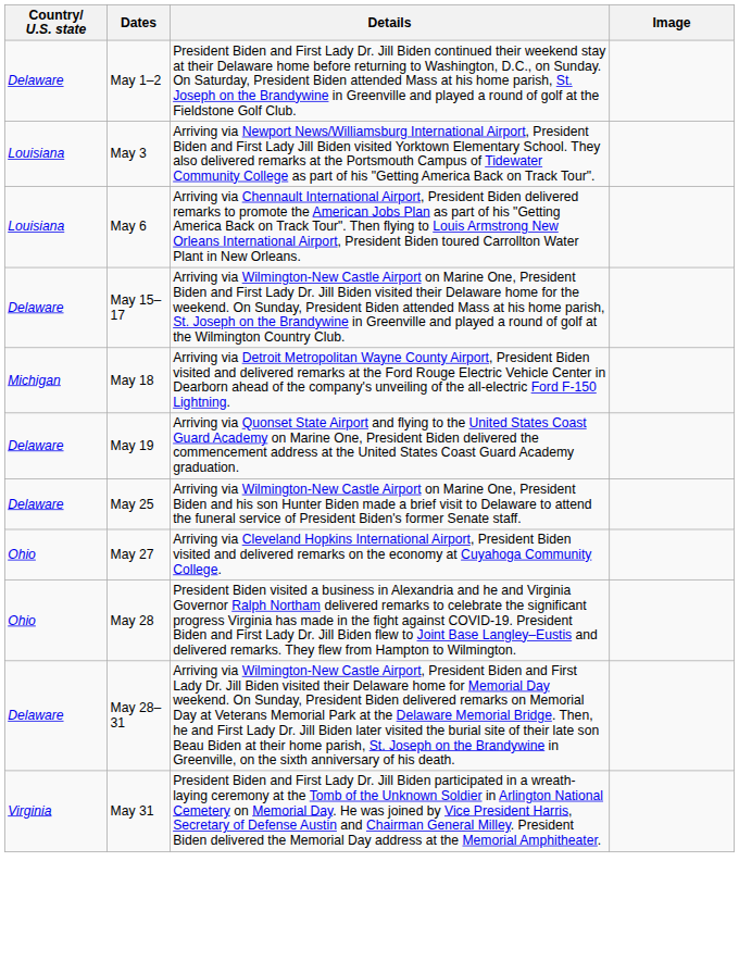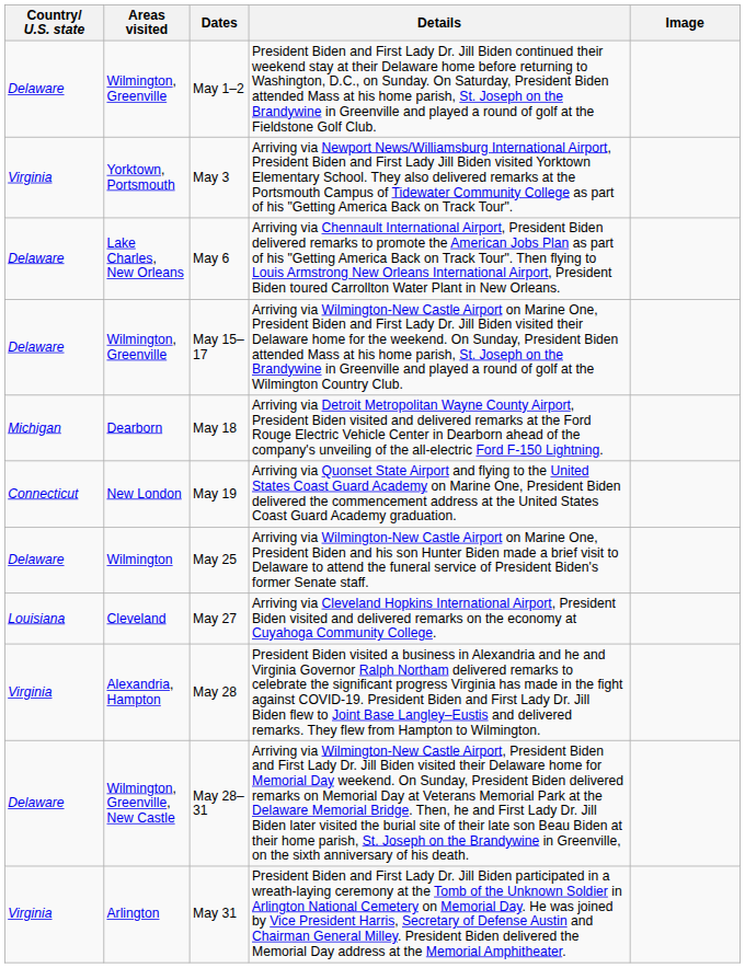 <table class="wikitable" style="margin: 1em auto 1em auto">
 <tr>
 <th width=120>Country/<br><em>U.S. state</em></th>
+<th width=100>Areas visited</th>
 <th width=70>Dates</th>
 <th width=550>Details</th>
 <th width=150>Image</th>
 </tr>
 <tr>
 <td> <em><a href='#'>Delaware</a></em></td>
+<td><a href='#'>Wilmington</a>, <a href='#'>Greenville</a></td>
 <td>May 1–2</td>
 <td>President Biden and First Lady Dr. Jill Biden continued their weekend stay at their Delaware home before returning to Washington, D.C., on Sunday. On Saturday, President Biden attended Mass at his home parish, <a href='#'>St. Joseph on the Brandywine</a> in Greenville and played a  round of golf at the Fieldstone Golf Club.</td>
 <td></td>
 </tr>
 <tr>
-<td> <em><a href='#'>Louisiana</a></em></td>
+<td> <em><a href='#'>Virginia</a></em></td>
+<td><a href='#'>Yorktown</a>, <br> <a href='#'>Portsmouth</a></td>
 <td>May 3</td>
 <td>Arriving via <a href='#'>Newport News/Williamsburg International Airport</a>, President Biden and First Lady Jill Biden visited Yorktown Elementary School. They also delivered remarks at the Portsmouth Campus of <a href='#'>Tidewater Community College</a> as part of his "Getting America Back on Track Tour".</td>
 <td></td>
 </tr>
 <tr>
-<td> <em><a href='#'>Louisiana</a></em></td>
+<td> <em><a href='#'>Delaware</a></em></td>
+<td><a href='#'>Lake Charles</a>, <br> <a href='#'>New Orleans</a></td>
 <td>May 6</td>
 <td>Arriving via <a href='#'>Chennault International Airport</a>, President Biden delivered remarks to promote the <a href='#'>American Jobs Plan</a> as part of his "Getting America Back on Track Tour". Then flying to <a href='#'>Louis Armstrong New Orleans International Airport</a>, President Biden toured Carrollton Water Plant in New Orleans.</td>
 <td></td>
 </tr>
 <tr>
 <td> <em><a href='#'>Delaware</a></em></td>
+<td><a href='#'>Wilmington</a>, <a href='#'>Greenville</a></td>
 <td>May 15–17</td>
 <td>Arriving via <a href='#'>Wilmington-New Castle Airport</a> on Marine One, President Biden and First Lady Dr. Jill Biden visited their Delaware home for the weekend. On Sunday, President Biden attended Mass at his home parish, <a href='#'>St. Joseph on the Brandywine</a> in Greenville and played a round of golf at the Wilmington Country Club.</td>
 <td></td>
 </tr>
 <tr>
 <td> <em><a href='#'>Michigan</a></em></td>
+<td><a href='#'>Dearborn</a></td>
 <td>May 18</td>
 <td>Arriving via <a href='#'>Detroit Metropolitan Wayne County Airport</a>, President Biden visited and delivered remarks at the Ford Rouge Electric Vehicle Center in Dearborn ahead of the company's unveiling of the all-electric <a href='#'>Ford F-150 Lightning</a>.</td>
 <td></td>
 </tr>
 <tr>
-<td> <em><a href='#'>Delaware</a></em></td>
+<td> <em><a href='#'>Connecticut</a></em></td>
+<td><a href='#'>New London</a></td>
 <td>May 19</td>
 <td>Arriving via <a href='#'>Quonset State Airport</a> and flying to the <a href='#'>United States Coast Guard Academy</a> on Marine One, President Biden delivered the commencement address at the United States Coast Guard Academy graduation.</td>
 <td></td>
 </tr>
 <tr>
 <td> <em><a href='#'>Delaware</a></em></td>
+<td><a href='#'>Wilmington</a></td>
 <td>May 25</td>
 <td>Arriving via <a href='#'>Wilmington-New Castle Airport</a> on Marine One, President Biden and his son Hunter Biden made a brief visit to Delaware to attend the funeral service of President Biden's former Senate staff.</td>
 <td></td>
 </tr>
 <tr>
-<td> <em><a href='#'>Ohio</a></em></td>
+<td> <em><a href='#'>Louisiana</a></em></td>
+<td><a href='#'>Cleveland</a></td>
 <td>May 27</td>
 <td>Arriving via <a href='#'>Cleveland Hopkins International Airport</a>, President Biden visited and delivered remarks on the economy at <a href='#'>Cuyahoga Community College</a>.</td>
 <td></td>
 </tr>
 <tr>
-<td> <em><a href='#'>Ohio</a></em></td>
+<td> <em><a href='#'>Virginia</a></em></td>
+<td><a href='#'>Alexandria</a>, <a href='#'>Hampton</a></td>
 <td>May 28</td>
 <td>President Biden visited a business in Alexandria and he and Virginia Governor <a href='#'>Ralph Northam</a> delivered remarks to celebrate the significant progress Virginia has made in the fight against COVID-19. President Biden and First Lady Dr. Jill Biden flew to <a href='#'>Joint Base Langley–Eustis</a> and delivered remarks. They flew from Hampton to Wilmington.</td>
 <td></td>
 </tr>
 <tr>
 <td> <em><a href='#'>Delaware</a></em></td>
+<td><a href='#'>Wilmington</a>, <a href='#'>Greenville</a>, <a href='#'>New Castle</a></td>
 <td>May 28–31</td>
 <td>Arriving via <a href='#'>Wilmington-New Castle Airport</a>, President Biden and First Lady Dr. Jill Biden visited their Delaware home for <a href='#'>Memorial Day</a> weekend. On Sunday, President Biden delivered remarks on Memorial Day at Veterans Memorial Park at the <a href='#'>Delaware Memorial Bridge</a>. Then, he and First Lady Dr. Jill Biden later visited the burial site of their late son Beau Biden at their home parish, <a href='#'>St. Joseph on the Brandywine</a> in Greenville, on the sixth anniversary of his death.</td>
 <td></td>
 </tr>
 <tr>
 <td> <em><a href='#'>Virginia</a></em></td>
+<td><a href='#'>Arlington</a></td>
 <td>May 31</td>
 <td>President Biden and First Lady Dr. Jill Biden participated in a wreath-laying ceremony at the <a href='#'>Tomb of the Unknown Soldier</a> in <a href='#'>Arlington National Cemetery</a> on <a href='#'>Memorial Day</a>. He was joined by <a href='#'>Vice President Harris</a>, <a href='#'>Secretary of Defense Austin</a> and <a href='#'>Chairman General Milley</a>. President Biden delivered the Memorial Day address at the <a href='#'>Memorial Amphitheater</a>.</td>
 <td></td>
 </tr>
 </table>
